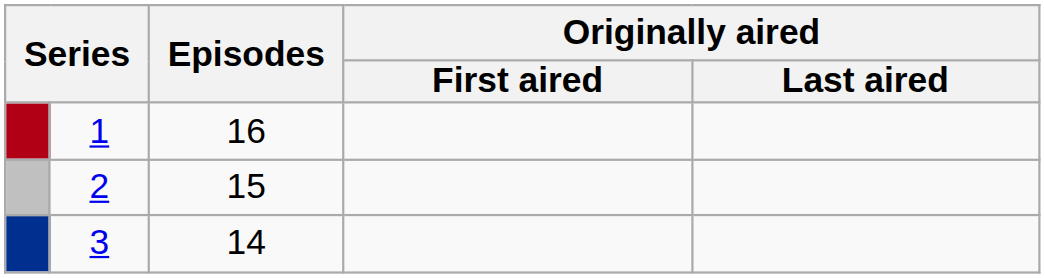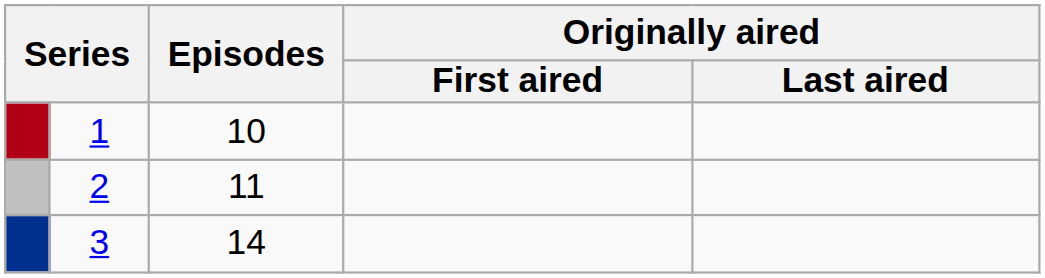 <table class="wikitable" text-align:center;">
 <tr>
 <th style="padding: 0 8px;" colspan="2" rowspan="2">Series</th>
 <th style="padding: 0 8px;" rowspan="2">Episodes</th>
 <th colspan="2">Originally aired</th>
 </tr>
 <tr>
 <th style="padding: 0 8px;">First aired</th>
 <th style="padding: 0 8px;">Last aired</th>
 </tr>
 <tr>
 <td style="background-color: #B10015; color: #100; text-align: center; top"></td>
 <td align="center"><a href='#'>1</a></td>
-<td align="center">16</td>
+<td align="center">10</td>
 <td align="center" width="150"></td>
 <td align="center" width="150"></td>
 </tr>
 <tr>
 <td style="background-color: #C0C0C0; color: #100; text-align: center; top"></td>
 <td align="center"><a href='#'>2</a></td>
-<td align="center">15</td>
+<td align="center">11</td>
 <td align="center" width="150"></td>
 <td align="center" width="150"></td>
 </tr>
 <tr>
 <td style="background-color: #00308F; color: #100; text-align: center; top"></td>
 <td align="center"><a href='#'>3</a></td>
 <td align="center">14</td>
 <td align="center" width="150"></td>
 <td align="center"></td>
 </tr>
 </table>
